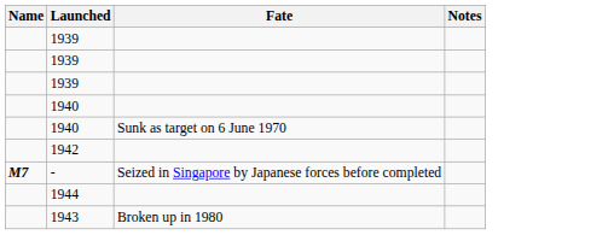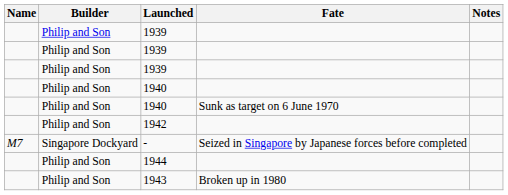 <table class="wikitable">
 <tr>
 <th>Name</th>
+<th>Builder</th>
 <th>Launched</th>
 <th>Fate</th>
 <th>Notes</th>
 </tr>
 <tr>
 <td></td>
+<td><a href='#'>Philip and Son</a></td>
 <td>1939</td>
 <td></td>
 <td></td>
 </tr>
 <tr>
 <td></td>
+<td>Philip and Son</td>
 <td>1939</td>
 <td></td>
 <td></td>
 </tr>
 <tr>
 <td></td>
+<td>Philip and Son</td>
 <td>1939</td>
 <td></td>
 <td></td>
 </tr>
 <tr>
 <td></td>
+<td>Philip and Son</td>
 <td>1940</td>
 <td></td>
 <td></td>
 </tr>
 <tr>
 <td></td>
+<td>Philip and Son</td>
 <td>1940</td>
 <td>Sunk as target on 6 June 1970</td>
 <td></td>
 </tr>
 <tr>
 <td></td>
+<td>Philip and Son</td>
 <td>1942</td>
 <td></td>
 <td></td>
 </tr>
 <tr>
-<td><strong><em>M7</em></strong></td>
+<td><em>M7</em></td>
+<td>Singapore Dockyard</td>
 <td>-</td>
 <td>Seized in <a href='#'>Singapore</a> by Japanese forces before completed</td>
 <td></td>
 </tr>
 <tr>
 <td></td>
+<td>Philip and Son</td>
 <td>1944</td>
 <td></td>
 <td></td>
 </tr>
 <tr>
 <td></td>
+<td>Philip and Son</td>
 <td>1943</td>
 <td>Broken up in 1980</td>
 <td></td>
 </tr>
 </table>
